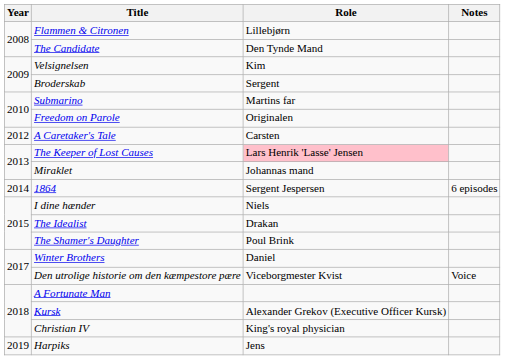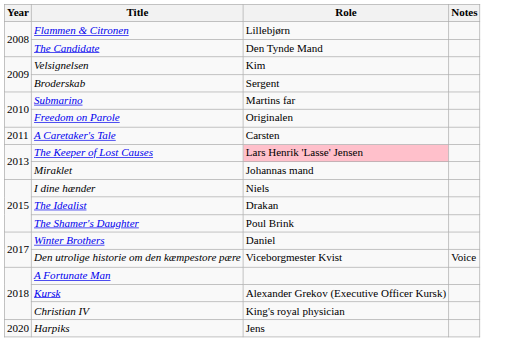 <table class="wikitable sortable">
 <tr>
 <th>Year</th>
 <th>Title</th>
 <th>Role</th>
 <th class="unsortable">Notes</th>
 </tr>
 <tr>
 <td rowspan=2>2008</td>
 <td><em><a href='#'>Flammen & Citronen</a></em></td>
 <td>Lillebjørn</td>
 <td></td>
 </tr>
 <tr>
 <td><em><a href='#'>The Candidate</a></em></td>
 <td>Den Tynde Mand</td>
 <td></td>
 </tr>
 <tr>
 <td rowspan=2>2009</td>
 <td><em>Velsignelsen</em></td>
 <td>Kim</td>
 <td></td>
 </tr>
 <tr>
 <td><em>Broderskab</em></td>
 <td>Sergent</td>
 <td></td>
 </tr>
 <tr>
 <td rowspan=2>2010</td>
 <td><em><a href='#'>Submarino</a></em></td>
 <td>Martins far</td>
 <td></td>
 </tr>
 <tr>
 <td><em><a href='#'>Freedom on Parole</a></em></td>
 <td>Originalen</td>
 <td></td>
 </tr>
 <tr>
-<td>2012</td>
+<td>2011</td>
 <td><em><a href='#'>A Caretaker's Tale</a></em></td>
 <td>Carsten</td>
 <td></td>
 </tr>
 <tr>
 <td rowspan=2>2013</td>
 <td><em><a href='#'>The Keeper of Lost Causes</a></em></td>
 <td style="background: pink;">Lars Henrik 'Lasse' Jensen</td>
 <td></td>
 </tr>
 <tr>
 <td><em>Miraklet</em></td>
 <td>Johannas mand</td>
 <td></td>
-</tr>
-<tr>
-<td>2014</td>
-<td><em><a href='#'>1864</a></em></td>
-<td>Sergent Jespersen</td>
-<td>6 episodes</td>
 </tr>
 <tr>
 <td rowspan=3>2015</td>
 <td><em>I dine hænder</em></td>
 <td>Niels</td>
 <td></td>
 </tr>
 <tr>
 <td><em><a href='#'>The Idealist</a></em></td>
 <td>Drakan</td>
 <td></td>
 </tr>
 <tr>
 <td><em><a href='#'>The Shamer's Daughter</a></em></td>
 <td>Poul Brink</td>
 <td></td>
 </tr>
 <tr>
 <td rowspan=2>2017</td>
 <td><em><a href='#'>Winter Brothers</a></em></td>
 <td>Daniel</td>
 <td></td>
 </tr>
 <tr>
 <td><em>Den utrolige historie om den kæmpestore pære</em></td>
 <td>Viceborgmester Kvist</td>
 <td>Voice</td>
 </tr>
 <tr>
 <td rowspan=3>2018</td>
 <td><em><a href='#'>A Fortunate Man</a></em></td>
 <td></td>
 <td></td>
 </tr>
 <tr>
 <td><em><a href='#'>Kursk</a></em></td>
 <td>Alexander Grekov (Executive Officer Kursk)</td>
 <td></td>
 </tr>
 <tr>
 <td><em>Christian IV</em></td>
 <td>King's royal physician</td>
 <td></td>
 </tr>
 <tr>
-<td>2019</td>
+<td>2020</td>
 <td><em>Harpiks</em></td>
 <td>Jens</td>
 <td></td>
 </tr>
 </table>
